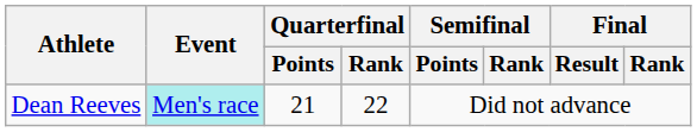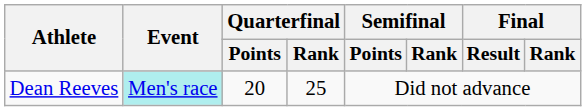 <table class="wikitable" style="font-size:90%;">
 <tr>
 <th rowspan=2>Athlete</th>
 <th rowspan=2>Event</th>
 <th colspan=2>Quarterfinal</th>
 <th colspan=2>Semifinal</th>
 <th colspan=2>Final</th>
 </tr>
 <tr style="font-size:95%">
 <th>Points</th>
 <th>Rank</th>
 <th>Points</th>
 <th>Rank</th>
 <th>Result</th>
 <th>Rank</th>
 </tr>
 <tr align=center>
 <td align=left><a href='#'>Dean Reeves</a></td>
 <td align=left style="background: paleturquoise;"><a href='#'>Men's race</a></td>
-<td>21</td>
-<td>22</td>
+<td>20</td>
+<td>25</td>
 <td colspan="4">Did not advance</td>
 </tr>
 </table>
